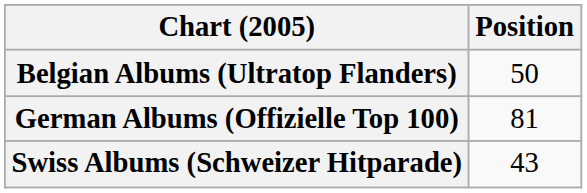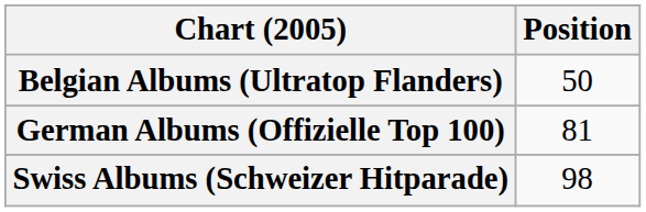 <table class="wikitable sortable plainrowheaders">
 <tr>
 <th>Chart (2005)</th>
 <th>Position</th>
 </tr>
 <tr>
 <th scope="row">Belgian Albums (Ultratop Flanders)</th>
 <td align="center">50</td>
 </tr>
 <tr>
 <th scope="row">German Albums (Offizielle Top 100)</th>
 <td align="center">81</td>
 </tr>
 <tr>
 <th scope="row">Swiss Albums (Schweizer Hitparade)</th>
-<td align="center">43</td>
+<td align="center">98</td>
 </tr>
 </table>
